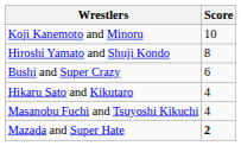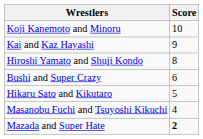 <table class="wikitable" style="margin: 1em auto 1em auto">
 <tr>
 <th>Wrestlers</th>
 <th>Score</th>
 </tr>
 <tr>
 <td><a href='#'>Koji Kanemoto</a> and <a href='#'>Minoru</a></td>
 <td>10</td>
+</tr>
+<tr>
+<td><a href='#'>Kai</a> and <a href='#'>Kaz Hayashi</a></td>
+<td>9</td>
 </tr>
 <tr>
 <td><a href='#'>Hiroshi Yamato</a> and <a href='#'>Shuji Kondo</a></td>
 <td>8</td>
 </tr>
 <tr>
 <td><a href='#'>Bushi</a> and <a href='#'>Super Crazy</a></td>
 <td>6</td>
 </tr>
 <tr>
 <td><a href='#'>Hikaru Sato</a> and <a href='#'>Kikutaro</a></td>
-<td>4</td>
+<td>5</td>
 </tr>
 <tr>
 <td><a href='#'>Masanobu Fuchi</a> and <a href='#'>Tsuyoshi Kikuchi</a></td>
 <td>4</td>
 </tr>
 <tr>
 <td><a href='#'>Mazada</a> and <a href='#'>Super Hate</a><br></td>
 <td><strong>2</strong></td>
 </tr>
 </table>
